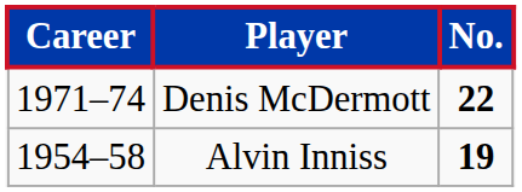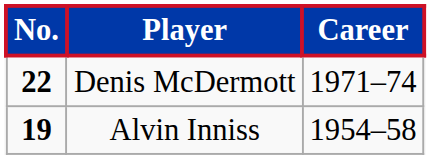 <table class="wikitable">
 <tr>
+<th style="background:#0038A8; border: 2px solid #CE1126;;color:#FFFFFF;">No.</th>
+<th style="background:#0038A8; border: 2px solid #CE1126;;color:#FFFFFF;">Player</th>
 <th style="background:#0038A8; border: 2px solid #CE1126;;color:#FFFFFF;">Career</th>
-<th style="background:#0038A8; border: 2px solid #CE1126;;color:#FFFFFF;">Player</th>
-<th style="background:#0038A8; border: 2px solid #CE1126;;color:#FFFFFF;">No.</th>
 </tr>
 <tr align="center">
+<td><strong>22</strong></td>
+<td>Denis McDermott</td>
 <td>1971–74</td>
-<td>Denis McDermott</td>
-<td><strong>22</strong></td>
 </tr>
 <tr align="center">
+<td><strong>19</strong></td>
+<td>Alvin Inniss</td>
 <td>1954–58</td>
-<td>Alvin Inniss</td>
-<td><strong>19</strong></td>
 </tr>
 </table>
